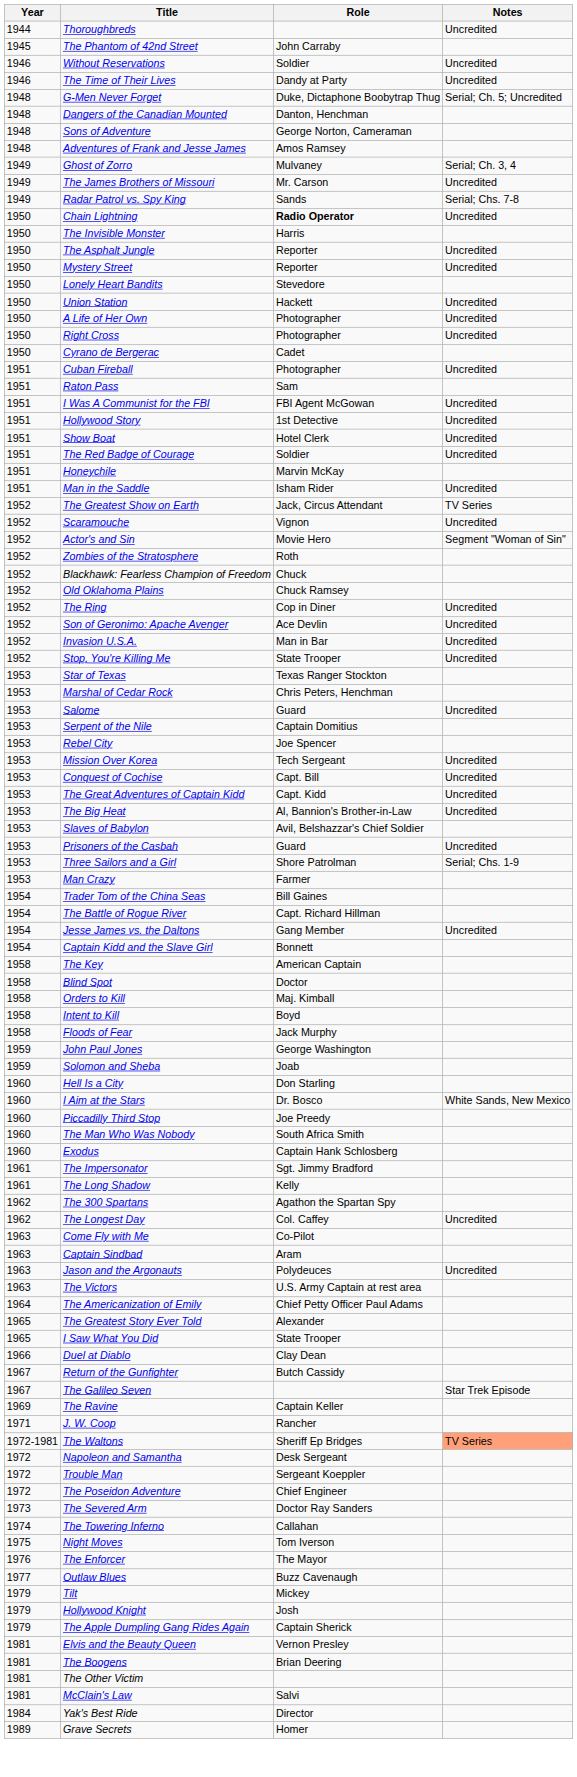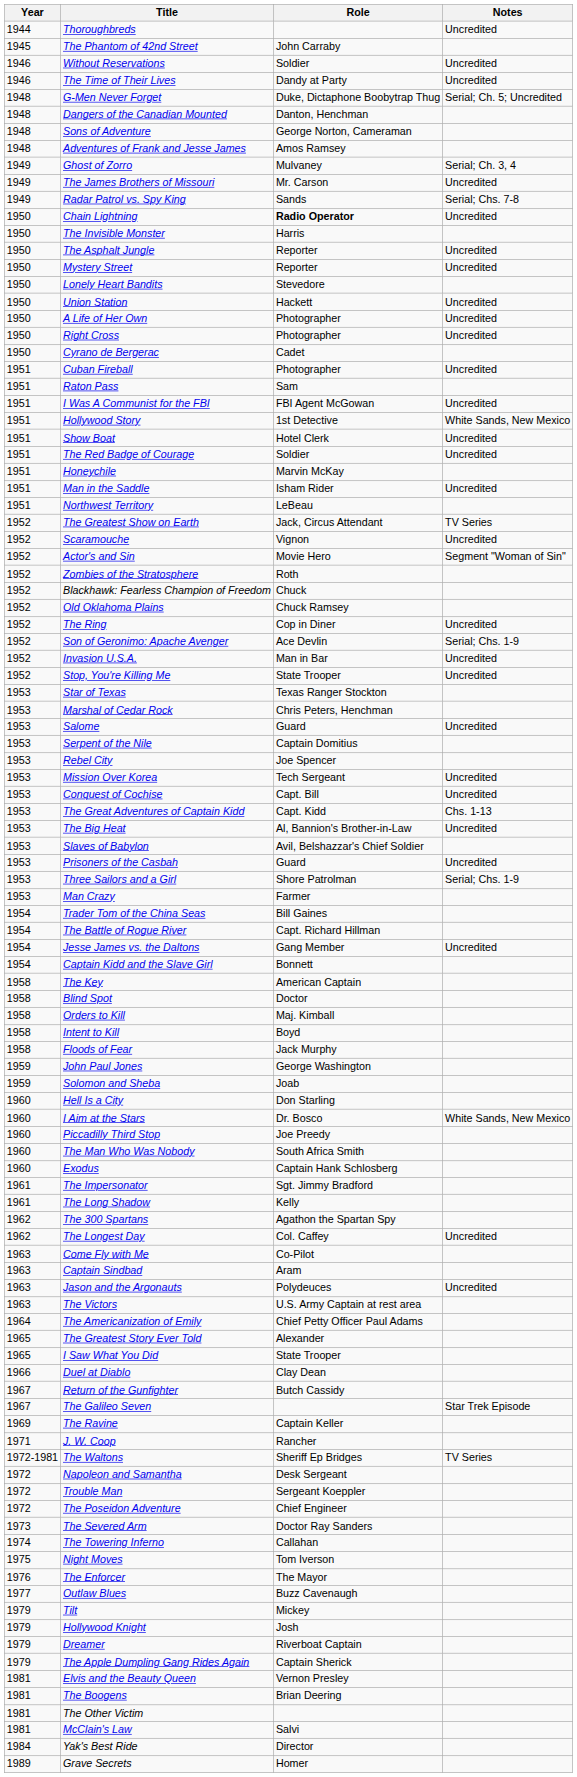 <table class="wikitable sortable plainrowheaders">
 <tr>
 <th scope="col">Year</th>
 <th scope="col">Title</th>
 <th scope="col">Role</th>
 <th scope="col" class="unsortable">Notes</th>
 </tr>
 <tr>
 <td>1944</td>
 <td><em><a href='#'>Thoroughbreds</a></em></td>
 <td></td>
 <td>Uncredited</td>
 </tr>
 <tr>
 <td>1945</td>
 <td><em><a href='#'>The Phantom of 42nd Street</a></em></td>
 <td>John Carraby</td>
 <td></td>
 </tr>
 <tr>
 <td>1946</td>
 <td><em><a href='#'>Without Reservations</a></em></td>
 <td>Soldier</td>
 <td>Uncredited</td>
 </tr>
 <tr>
 <td>1946</td>
 <td><em><a href='#'>The Time of Their Lives</a></em></td>
 <td>Dandy at Party</td>
 <td>Uncredited</td>
 </tr>
 <tr>
 <td>1948</td>
 <td><em><a href='#'>G-Men Never Forget</a></em></td>
 <td>Duke, Dictaphone Boobytrap Thug</td>
 <td>Serial; Ch. 5; Uncredited</td>
 </tr>
 <tr>
 <td>1948</td>
 <td><em><a href='#'>Dangers of the Canadian Mounted</a></em></td>
 <td>Danton, Henchman</td>
 <td></td>
 </tr>
 <tr>
 <td>1948</td>
 <td><em><a href='#'>Sons of Adventure</a></em></td>
 <td>George Norton, Cameraman</td>
 <td></td>
 </tr>
 <tr>
 <td>1948</td>
 <td><em><a href='#'>Adventures of Frank and Jesse James</a></em></td>
 <td>Amos Ramsey</td>
 <td></td>
 </tr>
 <tr>
 <td>1949</td>
 <td><em><a href='#'>Ghost of Zorro</a></em></td>
 <td>Mulvaney</td>
 <td>Serial; Ch. 3, 4</td>
 </tr>
 <tr>
 <td>1949</td>
 <td><em><a href='#'>The James Brothers of Missouri</a></em></td>
 <td>Mr. Carson</td>
 <td>Uncredited</td>
 </tr>
 <tr>
 <td>1949</td>
 <td><em><a href='#'>Radar Patrol vs. Spy King</a></em></td>
 <td>Sands</td>
 <td>Serial; Chs. 7-8</td>
 </tr>
 <tr>
 <td>1950</td>
 <td><em><a href='#'>Chain Lightning</a></em></td>
 <td><strong>Radio Operator</strong></td>
 <td>Uncredited</td>
 </tr>
 <tr>
 <td>1950</td>
 <td><em><a href='#'>The Invisible Monster</a></em></td>
 <td>Harris</td>
 <td></td>
 </tr>
 <tr>
 <td>1950</td>
 <td><em><a href='#'>The Asphalt Jungle</a></em></td>
 <td>Reporter</td>
 <td>Uncredited</td>
 </tr>
 <tr>
 <td>1950</td>
 <td><em><a href='#'>Mystery Street</a></em></td>
 <td>Reporter</td>
 <td>Uncredited</td>
 </tr>
 <tr>
 <td>1950</td>
 <td><em><a href='#'>Lonely Heart Bandits</a></em></td>
 <td>Stevedore</td>
 <td></td>
 </tr>
 <tr>
 <td>1950</td>
 <td><em><a href='#'>Union Station</a></em></td>
 <td>Hackett</td>
 <td>Uncredited</td>
 </tr>
 <tr>
 <td>1950</td>
 <td><em><a href='#'>A Life of Her Own</a></em></td>
 <td>Photographer</td>
 <td>Uncredited</td>
 </tr>
 <tr>
 <td>1950</td>
 <td><em><a href='#'>Right Cross</a></em></td>
 <td>Photographer</td>
 <td>Uncredited</td>
 </tr>
 <tr>
 <td>1950</td>
 <td><em><a href='#'>Cyrano de Bergerac</a></em></td>
 <td>Cadet</td>
 <td></td>
 </tr>
 <tr>
 <td>1951</td>
 <td><em><a href='#'>Cuban Fireball</a></em></td>
 <td>Photographer</td>
 <td>Uncredited</td>
 </tr>
 <tr>
 <td>1951</td>
 <td><em><a href='#'>Raton Pass</a></em></td>
 <td>Sam</td>
 <td></td>
 </tr>
 <tr>
 <td>1951</td>
 <td><em><a href='#'>I Was A Communist for the FBI</a></em></td>
 <td>FBI Agent McGowan</td>
 <td>Uncredited</td>
 </tr>
 <tr>
 <td>1951</td>
 <td><em><a href='#'>Hollywood Story</a></em></td>
 <td>1st Detective</td>
-<td>Uncredited</td>
+<td>White Sands, New Mexico</td>
 </tr>
 <tr>
 <td>1951</td>
 <td><em><a href='#'>Show Boat</a></em></td>
 <td>Hotel Clerk</td>
 <td>Uncredited</td>
 </tr>
 <tr>
 <td>1951</td>
 <td><em><a href='#'>The Red Badge of Courage</a></em></td>
 <td>Soldier</td>
 <td>Uncredited</td>
 </tr>
 <tr>
 <td>1951</td>
 <td><em><a href='#'>Honeychile</a></em></td>
 <td>Marvin McKay</td>
 <td></td>
 </tr>
 <tr>
 <td>1951</td>
 <td><em><a href='#'>Man in the Saddle</a></em></td>
 <td>Isham Rider</td>
 <td>Uncredited</td>
+</tr>
+<tr>
+<td>1951</td>
+<td><em><a href='#'>Northwest Territory</a></em></td>
+<td>LeBeau</td>
+<td></td>
 </tr>
 <tr>
 <td>1952</td>
 <td><em><a href='#'>The Greatest Show on Earth</a></em></td>
 <td>Jack, Circus Attendant</td>
 <td>TV Series</td>
 </tr>
 <tr>
 <td>1952</td>
 <td><em><a href='#'>Scaramouche</a></em></td>
 <td>Vignon</td>
 <td>Uncredited</td>
 </tr>
 <tr>
 <td>1952</td>
 <td><em><a href='#'>Actor's and Sin</a></em></td>
 <td>Movie Hero</td>
 <td>Segment "Woman of Sin"</td>
 </tr>
 <tr>
 <td>1952</td>
 <td><em><a href='#'>Zombies of the Stratosphere</a></em></td>
 <td>Roth</td>
 <td></td>
 </tr>
 <tr>
 <td>1952</td>
 <td><em>Blackhawk: Fearless Champion of Freedom</em></td>
 <td>Chuck</td>
 <td></td>
 </tr>
 <tr>
 <td>1952</td>
 <td><em><a href='#'>Old Oklahoma Plains</a></em></td>
 <td>Chuck Ramsey</td>
 <td></td>
 </tr>
 <tr>
 <td>1952</td>
 <td><em><a href='#'>The Ring</a></em></td>
 <td>Cop in Diner</td>
 <td>Uncredited</td>
 </tr>
 <tr>
 <td>1952</td>
 <td><em><a href='#'>Son of Geronimo: Apache Avenger</a></em></td>
 <td>Ace Devlin</td>
-<td>Uncredited</td>
+<td>Serial; Chs. 1-9</td>
 </tr>
 <tr>
 <td>1952</td>
 <td><em><a href='#'>Invasion U.S.A.</a></em></td>
 <td>Man in Bar</td>
 <td>Uncredited</td>
 </tr>
 <tr>
 <td>1952</td>
 <td><em><a href='#'>Stop, You're Killing Me</a></em></td>
 <td>State Trooper</td>
 <td>Uncredited</td>
 </tr>
 <tr>
 <td>1953</td>
 <td><em><a href='#'>Star of Texas</a></em></td>
 <td>Texas Ranger Stockton</td>
 <td></td>
 </tr>
 <tr>
 <td>1953</td>
 <td><em><a href='#'>Marshal of Cedar Rock</a></em></td>
 <td>Chris Peters, Henchman</td>
 <td></td>
 </tr>
 <tr>
 <td>1953</td>
 <td><em><a href='#'>Salome</a></em></td>
 <td>Guard</td>
 <td>Uncredited</td>
 </tr>
 <tr>
 <td>1953</td>
 <td><em><a href='#'>Serpent of the Nile</a></em></td>
 <td>Captain Domitius</td>
 <td></td>
 </tr>
 <tr>
 <td>1953</td>
 <td><em><a href='#'>Rebel City</a></em></td>
 <td>Joe Spencer</td>
 <td></td>
 </tr>
 <tr>
 <td>1953</td>
 <td><em><a href='#'>Mission Over Korea</a></em></td>
 <td>Tech Sergeant</td>
 <td>Uncredited</td>
 </tr>
 <tr>
 <td>1953</td>
 <td><em><a href='#'>Conquest of Cochise</a></em></td>
 <td>Capt. Bill</td>
 <td>Uncredited</td>
 </tr>
 <tr>
 <td>1953</td>
 <td><em><a href='#'>The Great Adventures of Captain Kidd</a></em></td>
 <td>Capt. Kidd</td>
-<td>Uncredited</td>
+<td>Chs. 1-13</td>
 </tr>
 <tr>
 <td>1953</td>
 <td><em><a href='#'>The Big Heat</a></em></td>
 <td>Al, Bannion's Brother-in-Law</td>
 <td>Uncredited</td>
 </tr>
 <tr>
 <td>1953</td>
 <td><em><a href='#'>Slaves of Babylon</a></em></td>
 <td>Avil, Belshazzar's Chief Soldier</td>
 <td></td>
 </tr>
 <tr>
 <td>1953</td>
 <td><em><a href='#'>Prisoners of the Casbah</a></em></td>
 <td>Guard</td>
 <td>Uncredited</td>
 </tr>
 <tr>
 <td>1953</td>
 <td><em><a href='#'>Three Sailors and a Girl</a></em></td>
 <td>Shore Patrolman</td>
 <td>Serial; Chs. 1-9</td>
 </tr>
 <tr>
 <td>1953</td>
 <td><em><a href='#'>Man Crazy</a></em></td>
 <td>Farmer</td>
 <td></td>
 </tr>
 <tr>
 <td>1954</td>
 <td><em><a href='#'>Trader Tom of the China Seas</a></em></td>
 <td>Bill Gaines</td>
 <td></td>
 </tr>
 <tr>
 <td>1954</td>
 <td><em><a href='#'>The Battle of Rogue River</a></em></td>
 <td>Capt. Richard Hillman</td>
 <td></td>
 </tr>
 <tr>
 <td>1954</td>
 <td><em><a href='#'>Jesse James vs. the Daltons</a></em></td>
 <td>Gang Member</td>
 <td>Uncredited</td>
 </tr>
 <tr>
 <td>1954</td>
 <td><em><a href='#'>Captain Kidd and the Slave Girl</a></em></td>
 <td>Bonnett</td>
 <td></td>
 </tr>
 <tr>
 <td>1958</td>
 <td><em><a href='#'>The Key</a></em></td>
 <td>American Captain</td>
 <td></td>
 </tr>
 <tr>
 <td>1958</td>
 <td><em><a href='#'>Blind Spot</a></em></td>
 <td>Doctor</td>
 <td></td>
 </tr>
 <tr>
 <td>1958</td>
 <td><em><a href='#'>Orders to Kill</a></em></td>
 <td>Maj. Kimball</td>
 <td></td>
 </tr>
 <tr>
 <td>1958</td>
 <td><em><a href='#'>Intent to Kill</a></em></td>
 <td>Boyd</td>
 <td></td>
 </tr>
 <tr>
 <td>1958</td>
 <td><em><a href='#'>Floods of Fear</a></em></td>
 <td>Jack Murphy</td>
 <td></td>
 </tr>
 <tr>
 <td>1959</td>
 <td><em><a href='#'>John Paul Jones</a></em></td>
 <td>George Washington</td>
 <td></td>
 </tr>
 <tr>
 <td>1959</td>
 <td><em><a href='#'>Solomon and Sheba</a></em></td>
 <td>Joab</td>
 <td></td>
 </tr>
 <tr>
 <td>1960</td>
 <td><em><a href='#'>Hell Is a City</a></em></td>
 <td>Don Starling</td>
 <td></td>
 </tr>
 <tr>
 <td>1960</td>
 <td><em><a href='#'>I Aim at the Stars</a></em></td>
 <td>Dr. Bosco</td>
 <td>White Sands, New Mexico</td>
 </tr>
 <tr>
 <td>1960</td>
 <td><em><a href='#'>Piccadilly Third Stop</a></em></td>
 <td>Joe Preedy</td>
 <td></td>
 </tr>
 <tr>
 <td>1960</td>
 <td><em><a href='#'>The Man Who Was Nobody</a></em></td>
 <td>South Africa Smith</td>
 <td></td>
 </tr>
 <tr>
 <td>1960</td>
 <td><em><a href='#'>Exodus</a></em></td>
 <td>Captain Hank Schlosberg</td>
 <td></td>
 </tr>
 <tr>
 <td>1961</td>
 <td><em><a href='#'>The Impersonator</a></em></td>
 <td>Sgt. Jimmy Bradford</td>
 <td></td>
 </tr>
 <tr>
 <td>1961</td>
 <td><em><a href='#'>The Long Shadow</a></em></td>
 <td>Kelly</td>
 <td></td>
 </tr>
 <tr>
 <td>1962</td>
 <td><em><a href='#'>The 300 Spartans</a></em></td>
 <td>Agathon the Spartan Spy</td>
 <td></td>
 </tr>
 <tr>
 <td>1962</td>
 <td><em><a href='#'>The Longest Day</a></em></td>
 <td>Col. Caffey</td>
 <td>Uncredited</td>
 </tr>
 <tr>
 <td>1963</td>
 <td><em><a href='#'>Come Fly with Me</a></em></td>
 <td>Co-Pilot</td>
 <td></td>
 </tr>
 <tr>
 <td>1963</td>
 <td><em><a href='#'>Captain Sindbad</a></em></td>
 <td>Aram</td>
 <td></td>
 </tr>
 <tr>
 <td>1963</td>
 <td><em><a href='#'>Jason and the Argonauts</a></em></td>
 <td>Polydeuces</td>
 <td>Uncredited</td>
 </tr>
 <tr>
 <td>1963</td>
 <td><em><a href='#'>The Victors</a></em></td>
 <td>U.S. Army Captain at rest area</td>
 <td></td>
 </tr>
 <tr>
 <td>1964</td>
 <td><em><a href='#'>The Americanization of Emily</a></em></td>
 <td>Chief Petty Officer Paul Adams</td>
 <td></td>
 </tr>
 <tr>
 <td>1965</td>
 <td><em><a href='#'>The Greatest Story Ever Told</a></em></td>
 <td>Alexander</td>
 <td></td>
 </tr>
 <tr>
 <td>1965</td>
 <td><em><a href='#'>I Saw What You Did</a></em></td>
 <td>State Trooper</td>
 <td></td>
 </tr>
 <tr>
 <td>1966</td>
 <td><em><a href='#'>Duel at Diablo</a></em></td>
 <td>Clay Dean</td>
 <td></td>
 </tr>
 <tr>
 <td>1967</td>
 <td><em><a href='#'>Return of the Gunfighter</a></em></td>
 <td>Butch Cassidy</td>
 <td></td>
 </tr>
 <tr>
 <td>1967</td>
 <td><em><a href='#'>The Galileo Seven</a></em></td>
 <td></td>
 <td>Star Trek Episode</td>
 </tr>
 <tr>
 <td>1969</td>
 <td><em><a href='#'>The Ravine</a></em></td>
 <td>Captain Keller</td>
 <td></td>
 </tr>
 <tr>
 <td>1971</td>
 <td><em><a href='#'>J. W. Coop</a></em></td>
 <td>Rancher</td>
 <td></td>
 </tr>
 <tr>
 <td>1972-1981</td>
 <td><em><a href='#'>The Waltons</a></em></td>
 <td>Sheriff Ep Bridges</td>
-<td style="background: lightsalmon;">TV Series</td>
+<td>TV Series</td>
 </tr>
 <tr>
 <td>1972</td>
 <td><em><a href='#'>Napoleon and Samantha</a></em></td>
 <td>Desk Sergeant</td>
 <td></td>
 </tr>
 <tr>
 <td>1972</td>
 <td><em><a href='#'>Trouble Man</a></em></td>
 <td>Sergeant Koeppler</td>
 <td></td>
 </tr>
 <tr>
 <td>1972</td>
 <td><em><a href='#'>The Poseidon Adventure</a></em></td>
 <td>Chief Engineer</td>
 <td></td>
 </tr>
 <tr>
 <td>1973</td>
 <td><em><a href='#'>The Severed Arm</a></em></td>
 <td>Doctor Ray Sanders</td>
 <td></td>
 </tr>
 <tr>
 <td>1974</td>
 <td><em><a href='#'>The Towering Inferno</a></em></td>
 <td>Callahan</td>
 <td></td>
 </tr>
 <tr>
 <td>1975</td>
 <td><em><a href='#'>Night Moves</a></em></td>
 <td>Tom Iverson</td>
 <td></td>
 </tr>
 <tr>
 <td>1976</td>
 <td><em><a href='#'>The Enforcer</a></em></td>
 <td>The Mayor</td>
 <td></td>
 </tr>
 <tr>
 <td>1977</td>
 <td><em><a href='#'>Outlaw Blues</a></em></td>
 <td>Buzz Cavenaugh</td>
 <td></td>
 </tr>
 <tr>
 <td>1979</td>
 <td><em><a href='#'>Tilt</a></em></td>
 <td>Mickey</td>
 <td></td>
 </tr>
 <tr>
 <td>1979</td>
 <td><em><a href='#'>Hollywood Knight</a></em></td>
 <td>Josh</td>
 <td></td>
 </tr>
 <tr>
 <td>1979</td>
+<td><em><a href='#'>Dreamer</a></em></td>
+<td>Riverboat Captain</td>
+<td></td>
+</tr>
+<tr>
+<td>1979</td>
 <td><em><a href='#'>The Apple Dumpling Gang Rides Again</a></em></td>
 <td>Captain Sherick</td>
 <td></td>
 </tr>
 <tr>
 <td>1981</td>
 <td><em><a href='#'>Elvis and the Beauty Queen</a></em></td>
 <td>Vernon Presley</td>
 <td></td>
 </tr>
 <tr>
 <td>1981</td>
 <td><em><a href='#'>The Boogens</a></em></td>
 <td>Brian Deering</td>
 <td></td>
 </tr>
 <tr>
 <td>1981</td>
 <td><em>The Other Victim</em></td>
 <td></td>
 <td></td>
 </tr>
 <tr>
 <td>1981</td>
 <td><em><a href='#'>McClain's Law</a></em></td>
 <td>Salvi</td>
 <td></td>
 </tr>
 <tr>
 <td>1984</td>
 <td><em>Yak's Best Ride</em></td>
 <td>Director</td>
 <td></td>
 </tr>
 <tr>
 <td>1989</td>
 <td><em>Grave Secrets</em></td>
 <td>Homer</td>
 <td></td>
 </tr>
 </table>
